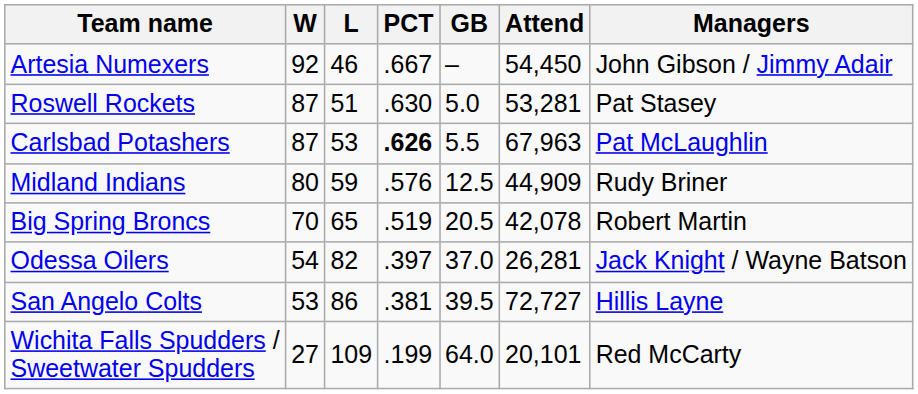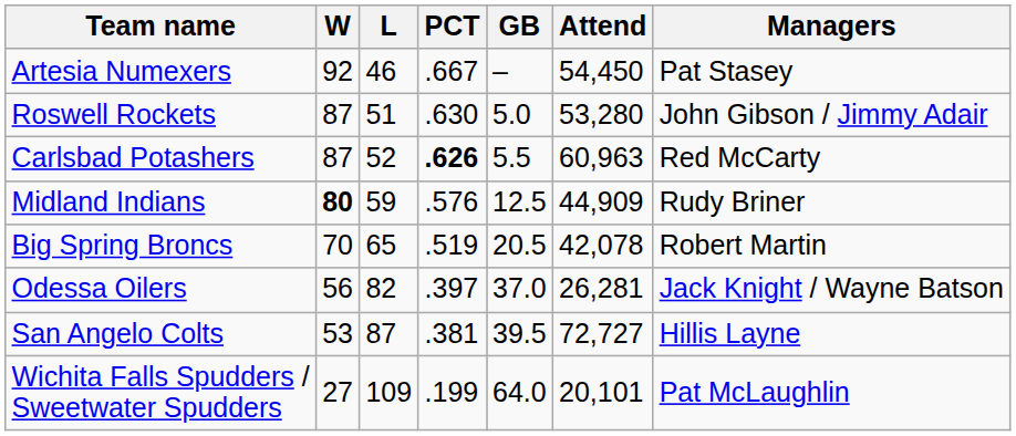 <table class="wikitable">
 <tr>
 <th>Team name</th>
 <th>W</th>
 <th>L</th>
 <th>PCT</th>
 <th>GB</th>
 <th>Attend</th>
 <th>Managers</th>
 </tr>
 <tr>
 <td><a href='#'>Artesia Numexers</a></td>
 <td>92</td>
 <td>46</td>
 <td>.667</td>
 <td>–</td>
 <td>54,450</td>
-<td>John Gibson / <a href='#'>Jimmy Adair</a></td>
+<td>Pat Stasey</td>
 </tr>
 <tr>
 <td><a href='#'>Roswell Rockets</a></td>
 <td>87</td>
 <td>51</td>
 <td>.630</td>
 <td>5.0</td>
-<td>53,281</td>
-<td>Pat Stasey</td>
+<td>53,280</td>
+<td>John Gibson / <a href='#'>Jimmy Adair</a></td>
 </tr>
 <tr>
 <td><a href='#'>Carlsbad Potashers</a></td>
 <td>87</td>
-<td>53</td>
+<td>52</td>
 <td><strong>.626</strong></td>
 <td>5.5</td>
-<td>67,963</td>
-<td><a href='#'>Pat McLaughlin</a></td>
+<td>60,963</td>
+<td>Red McCarty</td>
 </tr>
 <tr>
 <td><a href='#'>Midland Indians</a></td>
-<td>80</td>
+<td><strong>80</strong></td>
 <td>59</td>
 <td>.576</td>
 <td>12.5</td>
 <td>44,909</td>
 <td>Rudy Briner</td>
 </tr>
 <tr>
 <td><a href='#'>Big Spring Broncs</a></td>
 <td>70</td>
 <td>65</td>
 <td>.519</td>
 <td>20.5</td>
 <td>42,078</td>
 <td>Robert Martin</td>
 </tr>
 <tr>
 <td><a href='#'>Odessa Oilers</a></td>
-<td>54</td>
+<td>56</td>
 <td>82</td>
 <td>.397</td>
 <td>37.0</td>
 <td>26,281</td>
 <td><a href='#'>Jack Knight</a> / Wayne Batson</td>
 </tr>
 <tr>
 <td><a href='#'>San Angelo Colts</a></td>
 <td>53</td>
-<td>86</td>
+<td>87</td>
 <td>.381</td>
 <td>39.5</td>
 <td>72,727</td>
 <td><a href='#'>Hillis Layne</a></td>
 </tr>
 <tr>
 <td><a href='#'>Wichita Falls Spudders</a> /<br> <a href='#'>Sweetwater Spudders</a></td>
 <td>27</td>
 <td>109</td>
 <td>.199</td>
 <td>64.0</td>
 <td>20,101</td>
-<td>Red McCarty</td>
+<td><a href='#'>Pat McLaughlin</a></td>
 </tr>
 </table>
